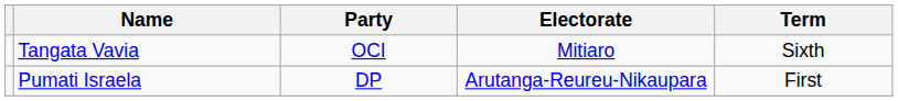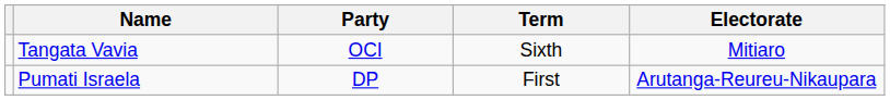 <table class="sortable wikitable">
 <tr ------------------>
 <th width=1%></th>
 <th width=30%>Name</th>
 <th width=20%>Party</th>
+<th width=20%>Term</th>
 <th width=29%>Electorate</th>
-<th width=20%>Term</th>
 </tr>
 <tr ------------------>
 <td bgcolor=></td>
 <td><a href='#'>Tangata Vavia</a></td>
 <td align=center><a href='#'>OCI</a></td>
+<td align=center>Sixth</td>
 <td align=center><a href='#'>Mitiaro</a></td>
-<td align=center>Sixth</td>
 </tr>
 <tr ------------------>
 <td bgcolor=></td>
 <td><a href='#'>Pumati Israela</a></td>
 <td align=center><a href='#'>DP</a></td>
+<td align=center>First</td>
 <td align=center><a href='#'>Arutanga-Reureu-Nikaupara</a></td>
-<td align=center>First</td>
 </tr>
 </table>
